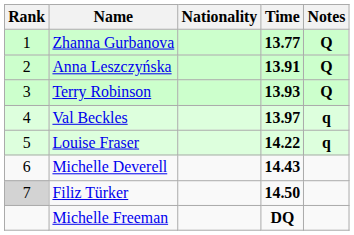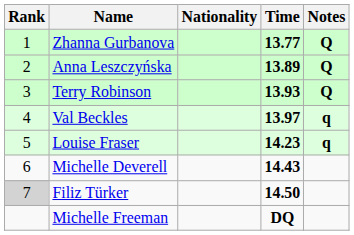 <table class="wikitable sortable" style="text-align:center">
 <tr>
 <th>Rank</th>
 <th>Name</th>
 <th>Nationality</th>
 <th>Time</th>
 <th>Notes</th>
 </tr>
 <tr bgcolor=ccffcc>
 <td>1</td>
 <td align=left><a href='#'>Zhanna Gurbanova</a></td>
 <td align=left></td>
 <td><strong>13.77</strong></td>
 <td><strong>Q</strong></td>
 </tr>
 <tr bgcolor=ccffcc>
 <td>2</td>
 <td align=left><a href='#'>Anna Leszczyńska</a></td>
 <td align=left></td>
-<td><strong>13.91</strong></td>
+<td><strong>13.89</strong></td>
 <td><strong>Q</strong></td>
 </tr>
 <tr bgcolor=ccffcc>
 <td>3</td>
 <td align=left><a href='#'>Terry Robinson</a></td>
 <td align=left></td>
 <td><strong>13.93</strong></td>
 <td><strong>Q</strong></td>
 </tr>
 <tr bgcolor=ddffdd>
 <td>4</td>
 <td align=left><a href='#'>Val Beckles</a></td>
 <td align=left></td>
 <td><strong>13.97</strong></td>
 <td><strong>q</strong></td>
 </tr>
 <tr bgcolor=ddffdd>
 <td>5</td>
 <td align=left><a href='#'>Louise Fraser</a></td>
 <td align=left></td>
-<td><strong>14.22</strong></td>
+<td><strong>14.23</strong></td>
 <td><strong>q</strong></td>
 </tr>
 <tr>
 <td>6</td>
 <td align=left><a href='#'>Michelle Deverell</a></td>
 <td align=left></td>
 <td><strong>14.43</strong></td>
 <td></td>
 </tr>
 <tr>
 <td style="background: lightgrey;">7</td>
 <td align=left><a href='#'>Filiz Türker</a></td>
 <td align=left></td>
 <td><strong>14.50</strong></td>
 <td></td>
 </tr>
 <tr>
 <td></td>
 <td align=left><a href='#'>Michelle Freeman</a></td>
 <td align=left></td>
 <td><strong>DQ</strong></td>
 <td></td>
 </tr>
 </table>
